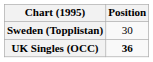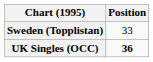 <table class="wikitable plainrowheaders" style="text-align:center">
 <tr>
 <th>Chart (1995)</th>
 <th>Position</th>
 </tr>
 <tr>
 <th scope="row">Sweden (Topplistan)</th>
-<td>30</td>
+<td>33</td>
 </tr>
 <tr>
 <th scope="row">UK Singles (OCC)</th>
 <td><strong>36</strong></td>
 </tr>
 </table>
